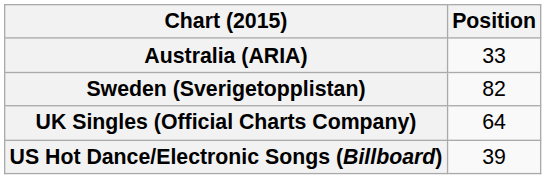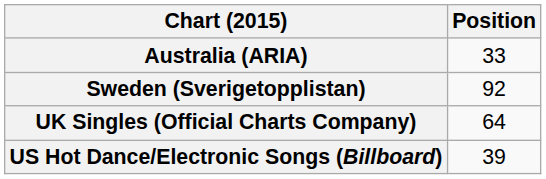 <table class="wikitable sortable plainrowheaders" style="text-align:center">
 <tr>
 <th scope="col">Chart (2015)</th>
 <th scope="col">Position</th>
 </tr>
 <tr>
 <th scope="row">Australia (ARIA)</th>
 <td>33</td>
 </tr>
 <tr>
 <th scope="row">Sweden (Sverigetopplistan)</th>
-<td>82</td>
+<td>92</td>
 </tr>
 <tr>
 <th scope="row">UK Singles (Official Charts Company)</th>
 <td>64</td>
 </tr>
 <tr>
 <th scope="row">US Hot Dance/Electronic Songs (<em>Billboard</em>)</th>
 <td>39</td>
 </tr>
 </table>
